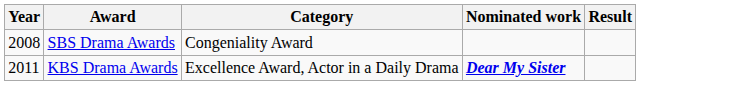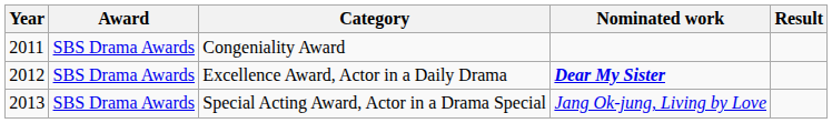 <table class="wikitable">
 <tr>
 <th>Year</th>
 <th>Award</th>
 <th>Category</th>
 <th>Nominated work</th>
 <th>Result</th>
 </tr>
 <tr>
-<td>2008</td>
+<td>2011</td>
 <td><a href='#'>SBS Drama Awards</a></td>
 <td>Congeniality Award</td>
 <td></td>
 <td></td>
 </tr>
 <tr>
-<td>2011</td>
-<td><a href='#'>KBS Drama Awards</a></td>
+<td>2012</td>
+<td><a href='#'>SBS Drama Awards</a></td>
 <td>Excellence Award, Actor in a Daily Drama</td>
 <td><strong><em><a href='#'>Dear My Sister</a></em></strong></td>
 <td></td>
 </tr>
+<tr>
+<td>2013</td>
+<td><a href='#'>SBS Drama Awards</a></td>
+<td>Special Acting Award, Actor in a Drama Special</td>
+<td><em><a href='#'>Jang Ok-jung, Living by Love</a></em></td>
+<td></td>
+</tr>
 </table>
